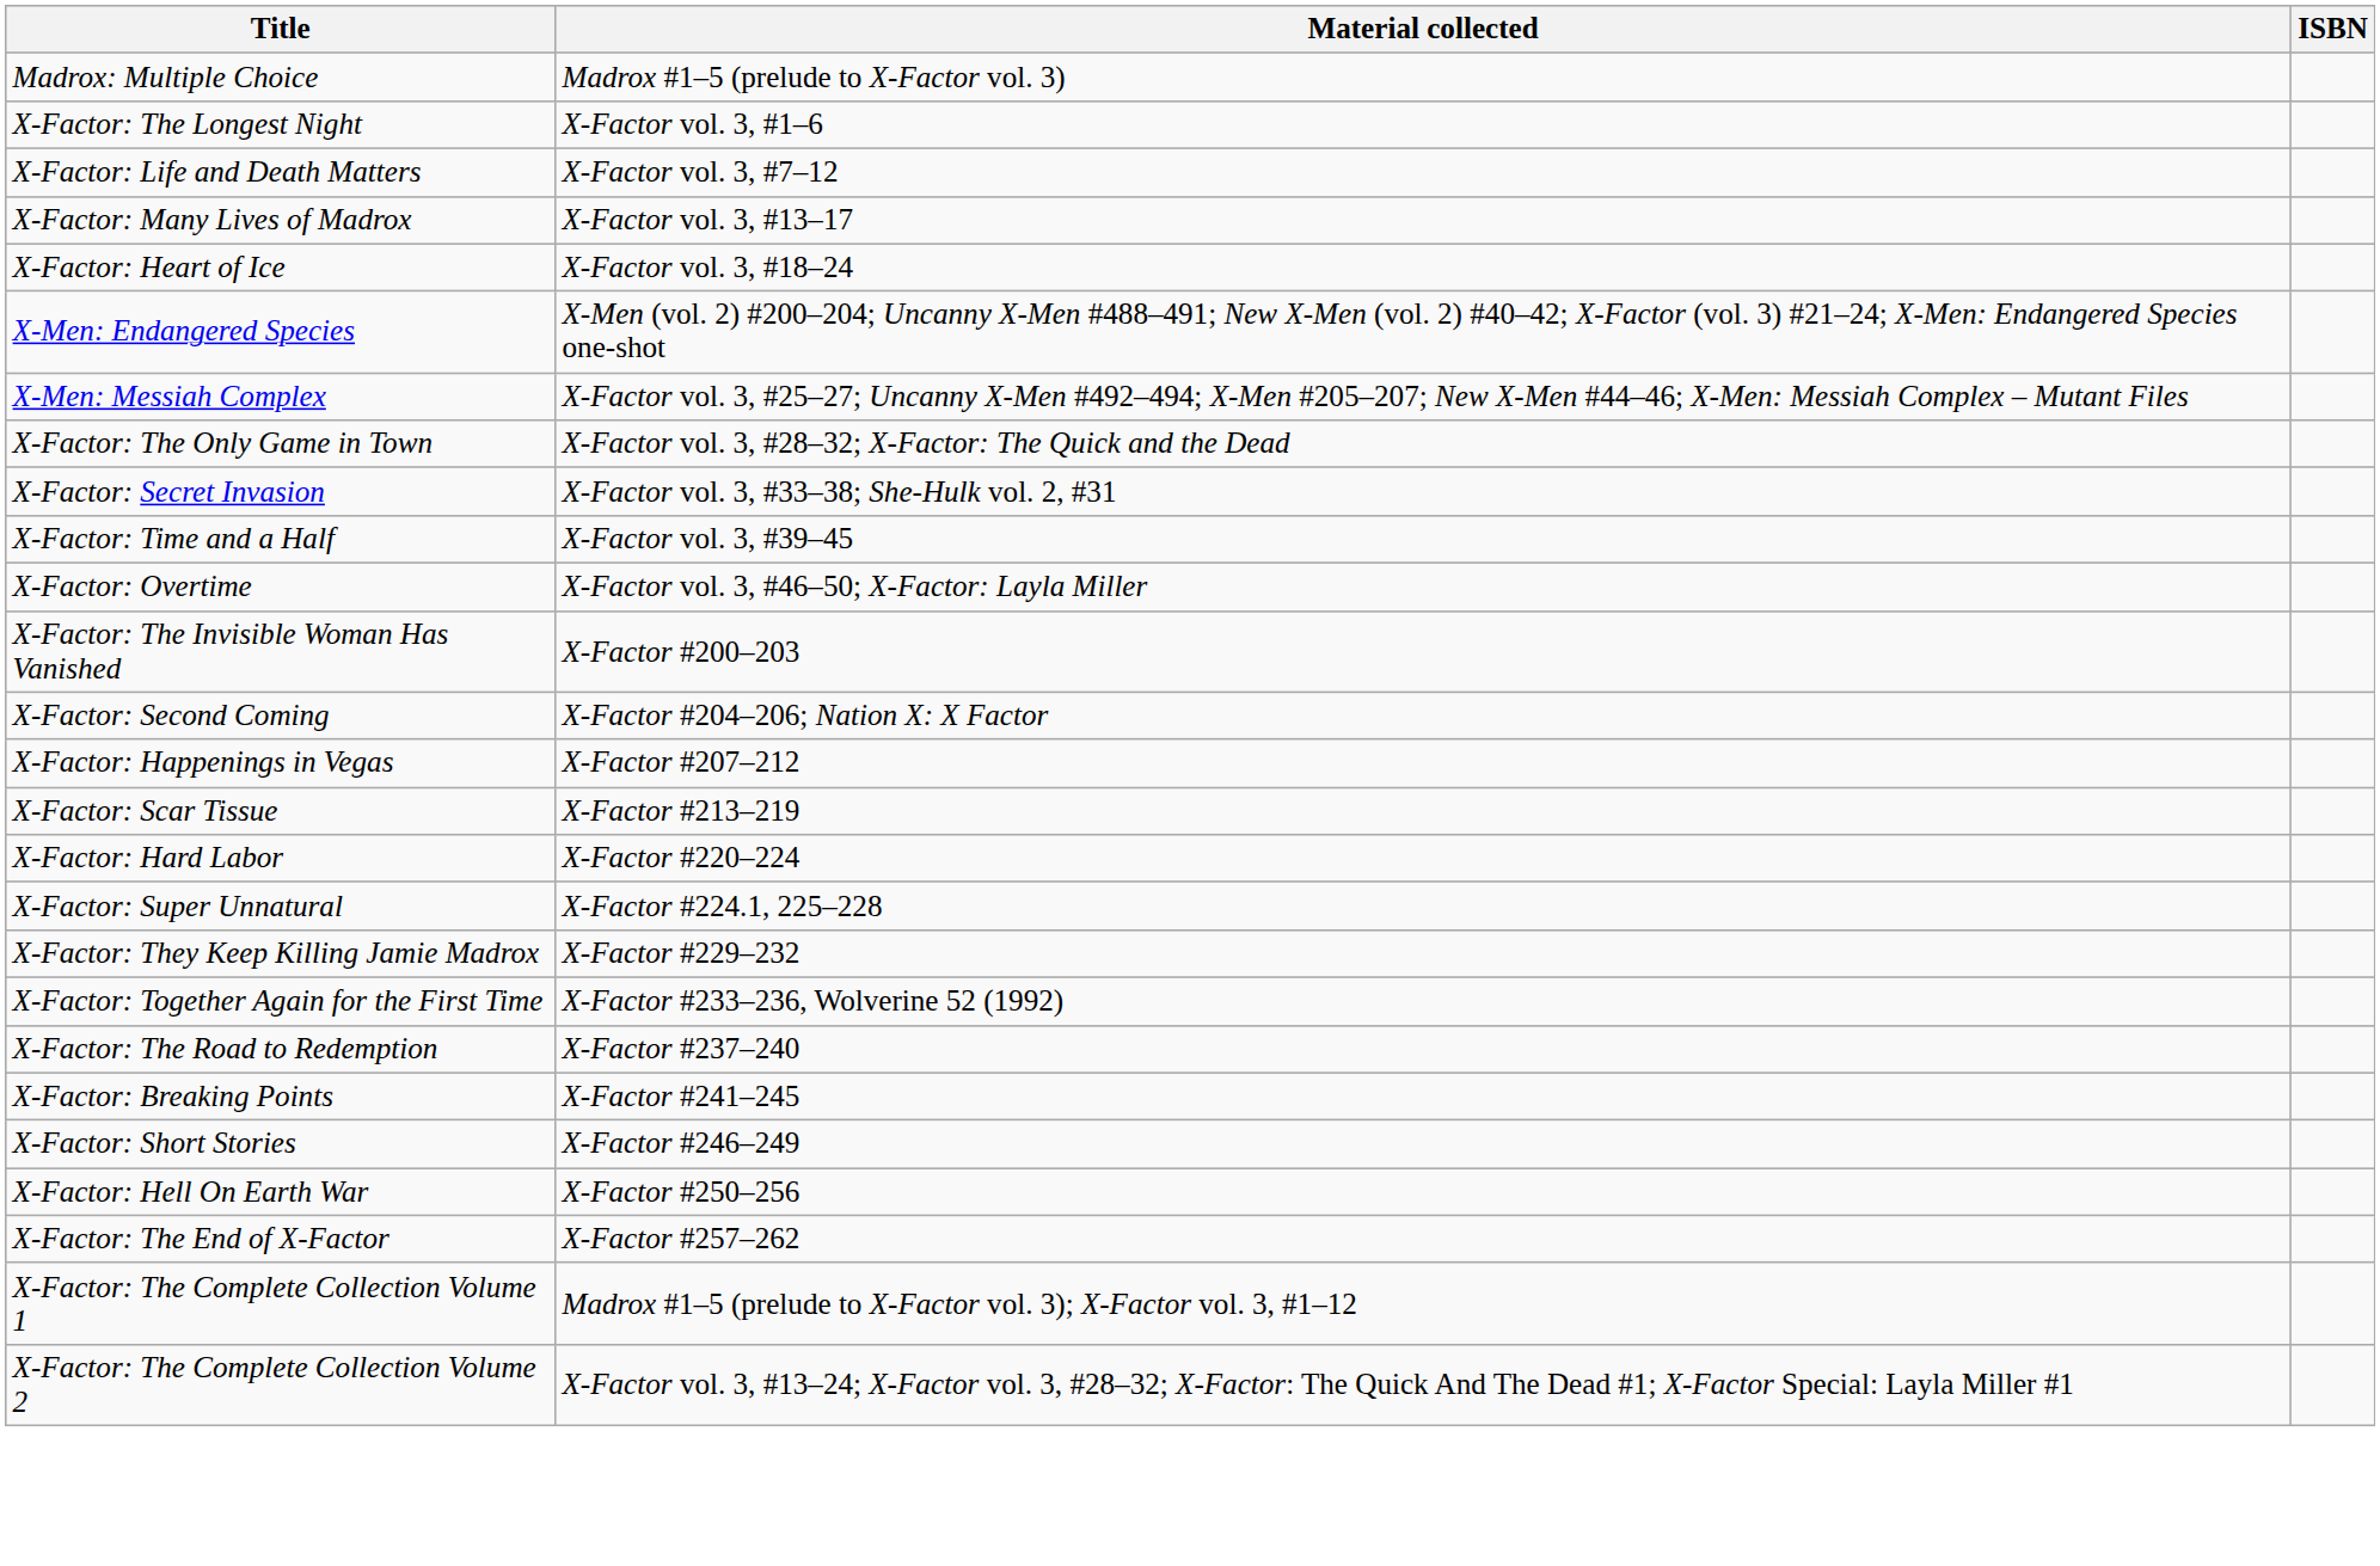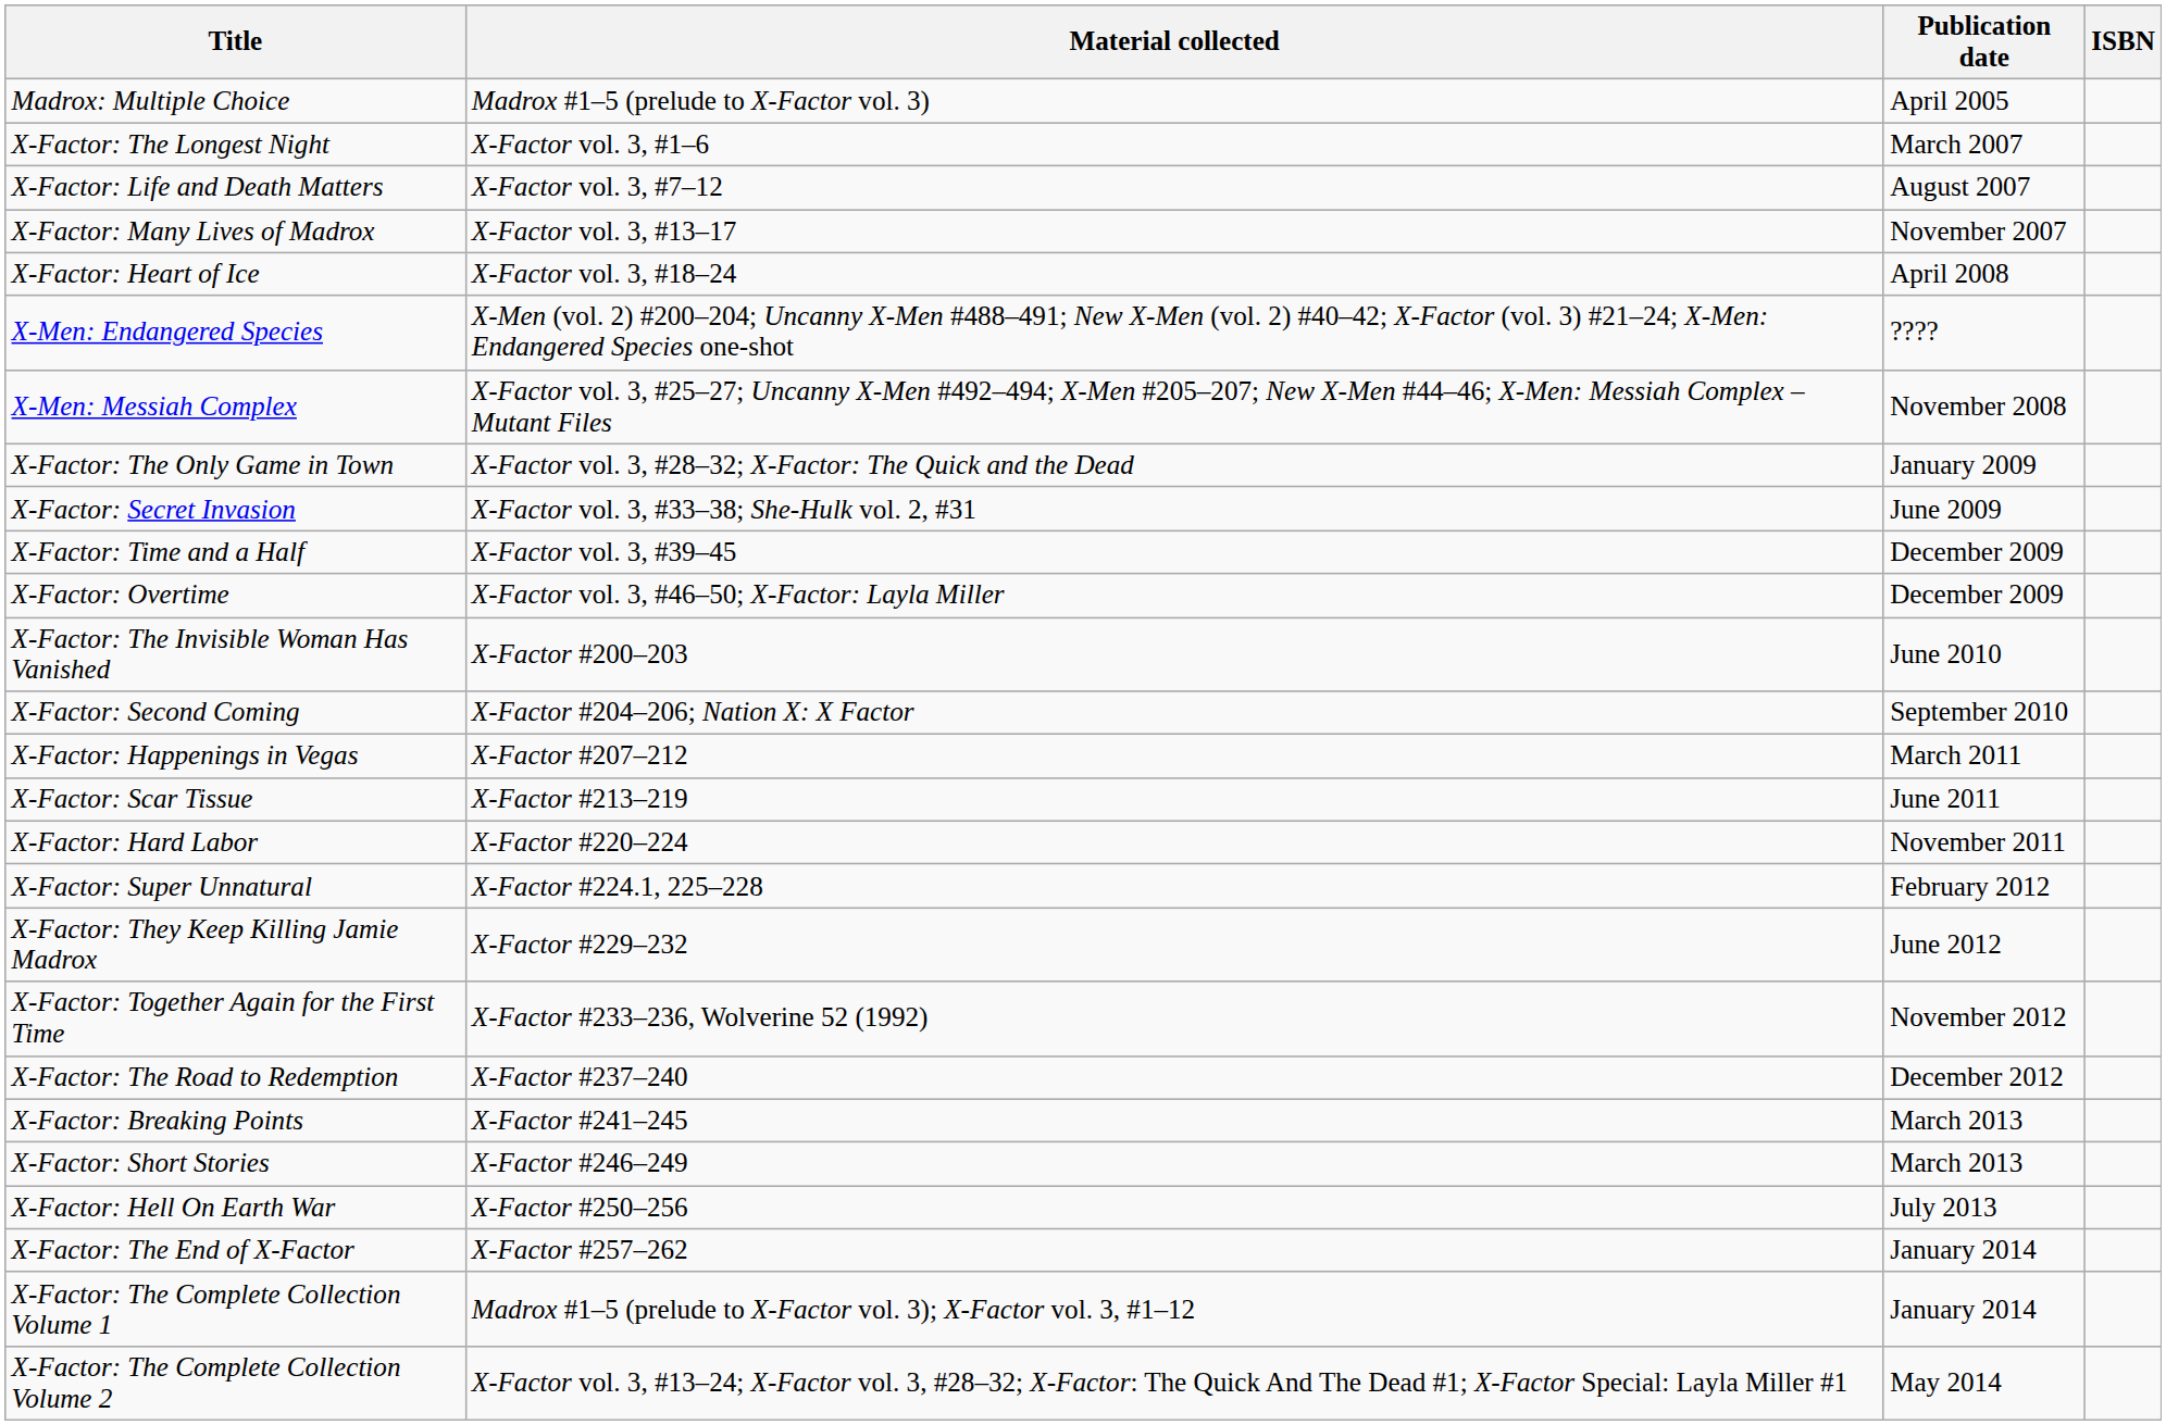 <table class="wikitable" width="100%">
 <tr>
 <th>Title</th>
 <th>Material collected</th>
+<th>Publication date</th>
 <th>ISBN</th>
 </tr>
 <tr>
 <td><em>Madrox: Multiple Choice</em></td>
 <td><em>Madrox</em> #1–5 (prelude to <em>X-Factor</em> vol. 3)</td>
+<td>April 2005</td>
 <td></td>
 </tr>
 <tr>
 <td><em>X-Factor: The Longest Night</em></td>
 <td><em>X-Factor</em> vol. 3, #1–6</td>
+<td>March 2007</td>
 <td></td>
 </tr>
 <tr>
 <td><em>X-Factor: Life and Death Matters</em></td>
 <td><em>X-Factor</em> vol. 3, #7–12</td>
+<td>August 2007</td>
 <td></td>
 </tr>
 <tr>
 <td><em>X-Factor: Many Lives of Madrox</em></td>
 <td><em>X-Factor</em> vol. 3, #13–17</td>
+<td>November 2007</td>
 <td></td>
 </tr>
 <tr>
 <td><em>X-Factor: Heart of Ice</em></td>
 <td><em>X-Factor</em> vol. 3, #18–24</td>
+<td>April 2008</td>
 <td></td>
 </tr>
 <tr>
 <td><em><a href='#'>X-Men: Endangered Species</a></em></td>
 <td><em>X-Men</em> (vol. 2) #200–204; <em>Uncanny X-Men</em> #488–491; <em>New X-Men</em> (vol. 2) #40–42; <em>X-Factor</em> (vol. 3) #21–24; <em>X-Men: Endangered Species</em> one-shot</td>
+<td>????</td>
 <td></td>
 </tr>
 <tr>
 <td><em><a href='#'>X-Men: Messiah Complex</a></em></td>
 <td><em>X-Factor</em> vol. 3, #25–27; <em>Uncanny X-Men</em> #492–494; <em>X-Men</em> #205–207; <em>New X-Men</em> #44–46; <em>X-Men: Messiah Complex – Mutant Files</em></td>
+<td>November 2008</td>
 <td></td>
 </tr>
 <tr>
 <td><em>X-Factor: The Only Game in Town</em></td>
 <td><em>X-Factor</em> vol. 3, #28–32; <em>X-Factor: The Quick and the Dead</em></td>
+<td>January 2009</td>
 <td></td>
 </tr>
 <tr>
 <td><em>X-Factor: <a href='#'>Secret Invasion</a></em></td>
 <td><em>X-Factor</em> vol. 3, #33–38; <em>She-Hulk</em> vol. 2, #31</td>
+<td>June 2009</td>
 <td></td>
 </tr>
 <tr>
 <td><em>X-Factor: Time and a Half</em></td>
 <td><em>X-Factor</em> vol. 3, #39–45</td>
+<td>December 2009</td>
 <td></td>
 </tr>
 <tr>
 <td><em>X-Factor: Overtime</em></td>
 <td><em>X-Factor</em> vol. 3, #46–50; <em>X-Factor: Layla Miller</em></td>
+<td>December 2009</td>
 <td></td>
 </tr>
 <tr>
 <td><em>X-Factor: The Invisible Woman Has Vanished</em></td>
 <td><em>X-Factor</em> #200–203</td>
+<td>June 2010</td>
 <td></td>
 </tr>
 <tr>
 <td><em>X-Factor: Second Coming</em></td>
 <td><em>X-Factor</em> #204–206; <em>Nation X: X Factor</em></td>
+<td style=white-space:nowrap>September 2010</td>
 <td style=white-space:nowrap></td>
 </tr>
 <tr>
 <td><em>X-Factor: Happenings in Vegas</em></td>
 <td><em>X-Factor</em> #207–212</td>
+<td>March 2011</td>
 <td></td>
 </tr>
 <tr>
 <td><em>X-Factor: Scar Tissue</em></td>
 <td><em>X-Factor</em> #213–219</td>
+<td>June 2011</td>
 <td></td>
 </tr>
 <tr>
 <td><em>X-Factor: Hard Labor</em></td>
 <td><em>X-Factor</em> #220–224</td>
+<td>November 2011</td>
 <td></td>
 </tr>
 <tr>
 <td><em>X-Factor: Super Unnatural</em></td>
 <td><em>X-Factor</em> #224.1, 225–228</td>
+<td>February 2012</td>
 <td></td>
 </tr>
 <tr>
 <td><em>X-Factor: They Keep Killing Jamie Madrox</em></td>
 <td><em>X-Factor</em> #229–232</td>
+<td>June 2012</td>
 <td></td>
 </tr>
 <tr>
 <td><em>X-Factor: Together Again for the First Time</em></td>
 <td><em>X-Factor</em> #233–236, Wolverine 52 (1992)</td>
+<td>November 2012</td>
 <td></td>
 </tr>
 <tr>
 <td><em>X-Factor: The Road to Redemption</em></td>
 <td><em>X-Factor</em> #237–240</td>
+<td>December 2012</td>
 <td></td>
 </tr>
 <tr>
 <td><em>X-Factor: Breaking Points</em></td>
 <td><em>X-Factor</em> #241–245</td>
+<td>March 2013</td>
 <td></td>
 </tr>
 <tr>
 <td><em>X-Factor: Short Stories</em></td>
 <td><em>X-Factor</em> #246–249</td>
+<td>March 2013</td>
 <td></td>
 </tr>
 <tr>
 <td><em>X-Factor: Hell On Earth War</em></td>
 <td><em>X-Factor</em> #250–256</td>
+<td>July 2013</td>
 <td></td>
 </tr>
 <tr>
 <td><em>X-Factor: The End of X-Factor</em></td>
 <td><em>X-Factor</em> #257–262</td>
+<td>January 2014</td>
 <td></td>
 </tr>
 <tr>
 <td><em>X-Factor: The Complete Collection Volume 1</em></td>
 <td><em>Madrox</em> #1–5 (prelude to <em>X-Factor</em> vol. 3); <em>X-Factor</em> vol. 3, #1–12</td>
+<td>January 2014</td>
 <td></td>
 </tr>
 <tr>
 <td><em>X-Factor: The Complete Collection Volume 2</em></td>
 <td><em>X-Factor</em> vol. 3, #13–24; <em>X-Factor</em> vol. 3, #28–32; <em>X-Factor</em>: The Quick And The Dead #1; <em>X-Factor</em> Special: Layla Miller #1</td>
+<td>May 2014</td>
 <td></td>
 </tr>
 </table>
